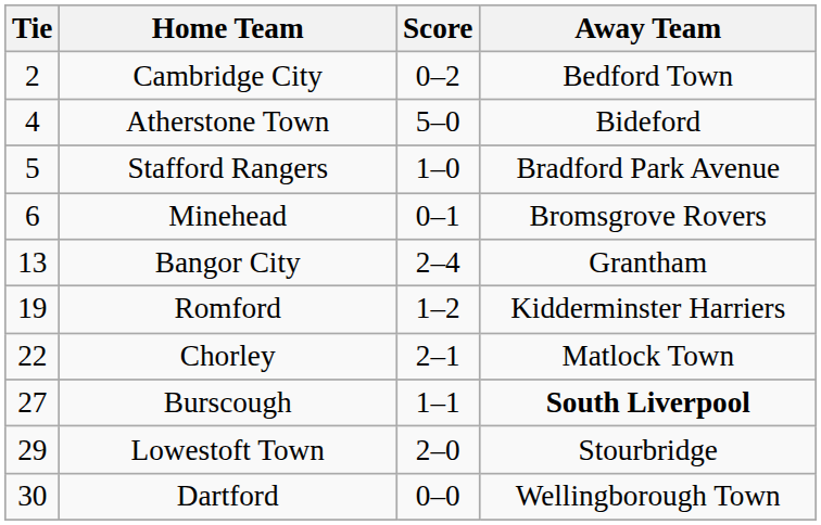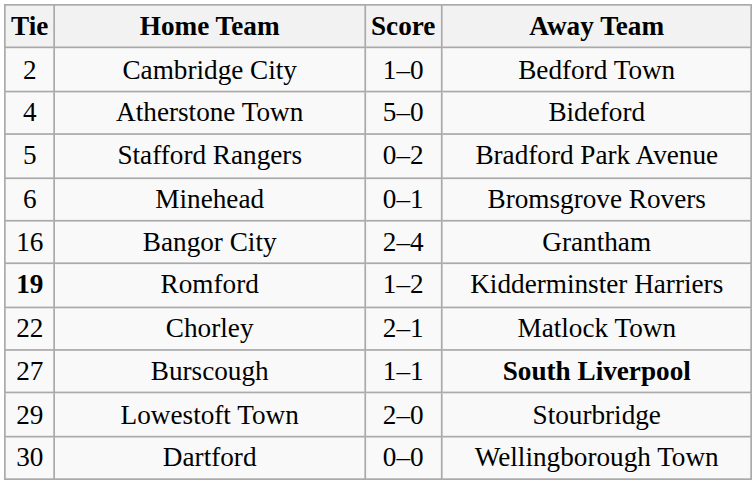 <table class="wikitable" style="text-align:center;">
 <tr>
 <th width=20>Tie</th>
 <th width=175>Home Team</th>
 <th width=20>Score</th>
 <th width=175>Away Team</th>
 </tr>
 <tr>
 <td>2</td>
 <td>Cambridge City</td>
-<td>0–2</td>
+<td>1–0</td>
 <td>Bedford Town</td>
 </tr>
 <tr>
 <td>4</td>
 <td>Atherstone Town</td>
 <td>5–0</td>
 <td>Bideford</td>
 </tr>
 <tr>
 <td>5</td>
 <td>Stafford Rangers</td>
-<td>1–0</td>
+<td>0–2</td>
 <td>Bradford Park Avenue</td>
 </tr>
 <tr>
 <td>6</td>
 <td>Minehead</td>
 <td>0–1</td>
 <td>Bromsgrove Rovers</td>
 </tr>
 <tr>
-<td>13</td>
+<td>16</td>
 <td>Bangor City</td>
 <td>2–4</td>
 <td>Grantham</td>
 </tr>
 <tr>
-<td>19</td>
+<td><strong>19</strong></td>
 <td>Romford</td>
 <td>1–2</td>
 <td>Kidderminster Harriers</td>
 </tr>
 <tr>
 <td>22</td>
 <td>Chorley</td>
 <td>2–1</td>
 <td>Matlock Town</td>
 </tr>
 <tr>
 <td>27</td>
 <td>Burscough</td>
 <td>1–1</td>
 <td><strong>South Liverpool</strong></td>
 </tr>
 <tr>
 <td>29</td>
 <td>Lowestoft Town</td>
 <td>2–0</td>
 <td>Stourbridge</td>
 </tr>
 <tr>
 <td>30</td>
 <td>Dartford</td>
 <td>0–0</td>
 <td>Wellingborough Town</td>
 </tr>
 </table>
